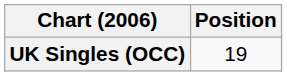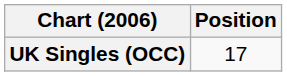 <table class="wikitable plainrowheaders" style="text-align:center">
 <tr>
 <th>Chart (2006)</th>
 <th>Position</th>
 </tr>
 <tr>
 <th scope="row">UK Singles (OCC)</th>
-<td>19</td>
+<td>17</td>
 </tr>
 </table>
